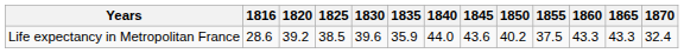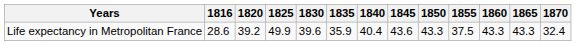 <table class="wikitable">
 <tr>
 <th>Years</th>
 <th>1816</th>
 <th>1820</th>
 <th>1825</th>
 <th>1830</th>
 <th>1835</th>
 <th>1840</th>
 <th>1845</th>
 <th>1850</th>
 <th>1855</th>
 <th>1860</th>
 <th>1865</th>
 <th>1870</th>
 </tr>
 <tr>
 <td>Life expectancy in Metropolitan France</td>
 <td>28.6</td>
 <td>39.2</td>
-<td>38.5</td>
+<td>49.9</td>
 <td>39.6</td>
 <td>35.9</td>
-<td>44.0</td>
+<td>40.4</td>
 <td>43.6</td>
-<td>40.2</td>
+<td>43.3</td>
 <td>37.5</td>
 <td>43.3</td>
 <td>43.3</td>
 <td>32.4</td>
 </tr>
 </table>
